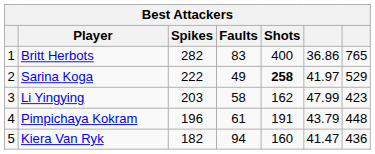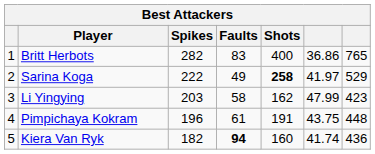 <table class="wikitable sortable" style=font-size:90%>
 <tr>
 <th colspan=7>Best Attackers</th>
 </tr>
 <tr>
 <th></th>
 <th width=158>Player</th>
 <th width=20>Spikes</th>
 <th width=20>Faults</th>
 <th width=20>Shots</th>
 <th width=20></th>
 <th width=20></th>
 </tr>
 <tr>
 <td>1</td>
 <td> <a href='#'>Britt Herbots</a></td>
 <td align=center>282</td>
 <td align=center>83</td>
 <td align=center>400</td>
 <td align=center>36.86</td>
 <td align=center>765</td>
 </tr>
 <tr>
 <td>2</td>
 <td> <a href='#'>Sarina Koga</a></td>
 <td align=center>222</td>
 <td align=center>49</td>
 <td align=center><strong>258</strong></td>
 <td align=center>41.97</td>
 <td align=center>529</td>
 </tr>
 <tr>
 <td>3</td>
 <td> <a href='#'>Li Yingying</a></td>
 <td align=center>203</td>
 <td align=center>58</td>
 <td align=center>162</td>
 <td align=center>47.99</td>
 <td align=center>423</td>
 </tr>
 <tr>
 <td>4</td>
 <td> <a href='#'>Pimpichaya Kokram</a></td>
 <td align=center>196</td>
 <td align=center>61</td>
 <td align=center>191</td>
-<td align=center>43.79</td>
+<td align=center>43.75</td>
 <td align=center>448</td>
 </tr>
 <tr>
 <td>5</td>
 <td> <a href='#'>Kiera Van Ryk</a></td>
 <td align=center>182</td>
-<td align=center>94</td>
+<td align=center><strong>94</strong></td>
 <td align=center>160</td>
-<td align=center>41.47</td>
+<td align=center>41.74</td>
 <td align=center>436</td>
 </tr>
 </table>
